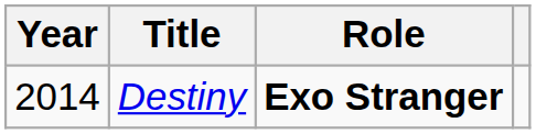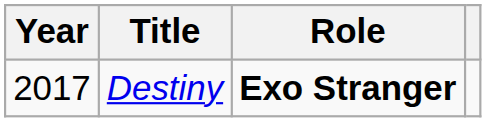 <table class="wikitable">
 <tr>
 <th>Year</th>
 <th>Title</th>
 <th>Role</th>
 <th></th>
 </tr>
 <tr>
-<td>2014</td>
+<td>2017</td>
 <td><em><a href='#'>Destiny</a></em></td>
 <td><strong>Exo Stranger</strong></td>
 <td></td>
 </tr>
 </table>
